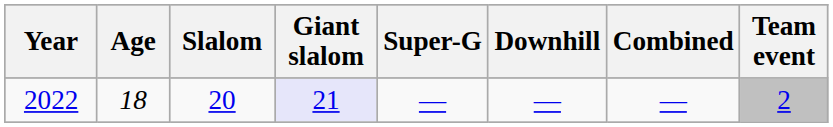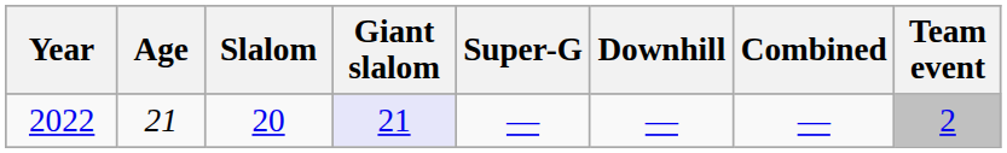 <table class=wikitable style="text-align:center">
 <tr>
 <th>  Year  </th>
 <th> Age </th>
 <th> Slalom </th>
 <th> Giant <br> slalom </th>
 <th>Super-G</th>
 <th>Downhill</th>
 <th>Combined</th>
 <th>Team<br> event </th>
 </tr>
 <tr>
 <td><a href='#'>2022</a></td>
-<td><em>18</em></td>
+<td><em>21</em></td>
 <td><a href='#'>20</a></td>
 <td style="background: lavender;"><a href='#'>21</a></td>
 <td><a href='#'>—</a></td>
 <td><a href='#'>—</a></td>
 <td><a href='#'>—</a></td>
 <td bgcolor=silver><a href='#'>2</a></td>
 </tr>
 </table>
